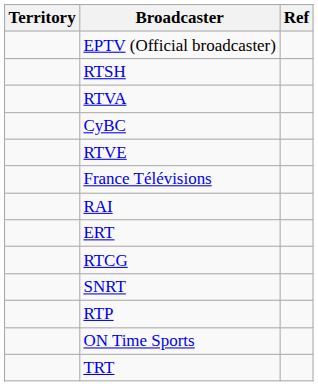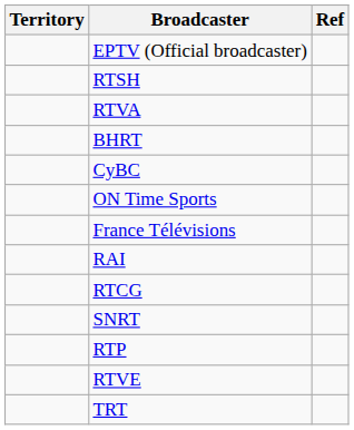 <table class="wikitable">
 <tr>
 <th>Territory</th>
 <th>Broadcaster</th>
 <th>Ref</th>
 </tr>
 <tr>
 <td></td>
 <td><a href='#'>EPTV</a> (Official broadcaster)</td>
 <td></td>
 </tr>
 <tr>
 <td></td>
 <td><a href='#'>RTSH</a></td>
 <td></td>
 </tr>
 <tr>
 <td></td>
 <td><a href='#'>RTVA</a></td>
 <td></td>
 </tr>
 <tr>
 <td></td>
+<td><a href='#'>BHRT</a></td>
+<td></td>
+</tr>
+<tr>
+<td></td>
 <td><a href='#'>CyBC</a></td>
 <td></td>
 </tr>
 <tr>
 <td></td>
-<td><a href='#'>RTVE</a></td>
+<td><a href='#'>ON Time Sports</a></td>
 <td></td>
 </tr>
 <tr>
 <td></td>
 <td><a href='#'>France Télévisions</a></td>
 <td></td>
 </tr>
 <tr>
 <td></td>
 <td><a href='#'>RAI</a></td>
-<td></td>
-</tr>
-<tr>
-<td></td>
-<td><a href='#'>ERT</a></td>
 <td></td>
 </tr>
 <tr>
 <td></td>
 <td><a href='#'>RTCG</a></td>
 <td></td>
 </tr>
 <tr>
 <td></td>
 <td><a href='#'>SNRT</a></td>
 <td></td>
 </tr>
 <tr>
 <td></td>
 <td><a href='#'>RTP</a></td>
 <td></td>
 </tr>
 <tr>
 <td></td>
-<td><a href='#'>ON Time Sports</a></td>
+<td><a href='#'>RTVE</a></td>
 <td></td>
 </tr>
 <tr>
 <td></td>
 <td><a href='#'>TRT</a></td>
 <td></td>
 </tr>
 </table>
